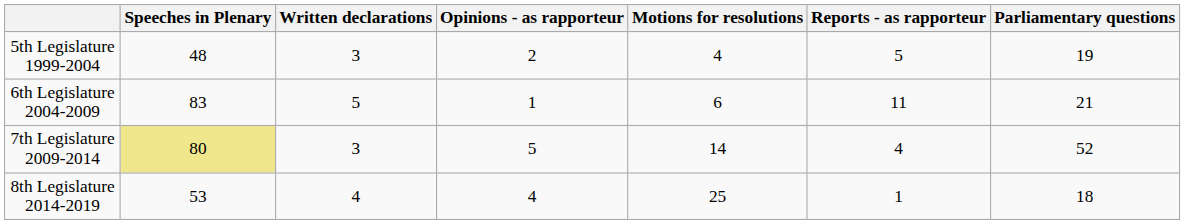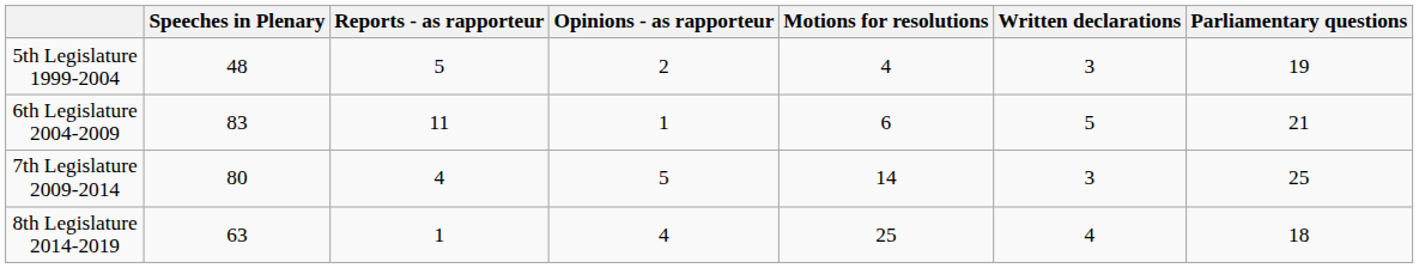 <table class="wikitable" style="text-align:center">
 <tr>
 <th></th>
 <th>Speeches in Plenary</th>
-<th>Written declarations</th>
+<th>Reports - as rapporteur</th>
 <th>Opinions - as rapporteur</th>
 <th>Motions for resolutions</th>
-<th>Reports - as rapporteur</th>
+<th>Written declarations</th>
 <th>Parliamentary questions</th>
 </tr>
 <tr>
 <td style = "width: 100px;">5th Legislature<br>1999-2004</td>
 <td>48</td>
-<td>3</td>
+<td>5</td>
 <td>2</td>
 <td>4</td>
-<td>5</td>
+<td>3</td>
 <td>19</td>
 </tr>
 <tr>
 <td>6th Legislature <br> 2004-2009</td>
 <td>83</td>
-<td>5</td>
+<td>11</td>
 <td>1</td>
 <td>6</td>
-<td>11</td>
+<td>5</td>
 <td>21</td>
 </tr>
 <tr>
 <td>7th Legislature <br>2009-2014</td>
-<td style="background: khaki;">80</td>
-<td>3</td>
+<td>80</td>
+<td>4</td>
 <td>5</td>
 <td>14</td>
-<td>4</td>
-<td>52</td>
+<td>3</td>
+<td>25</td>
 </tr>
 <tr>
 <td>8th Legislature <br>2014-2019</td>
-<td>53</td>
-<td>4</td>
+<td>63</td>
+<td>1</td>
 <td>4</td>
 <td>25</td>
-<td>1</td>
+<td>4</td>
 <td>18</td>
 </tr>
 </table>
